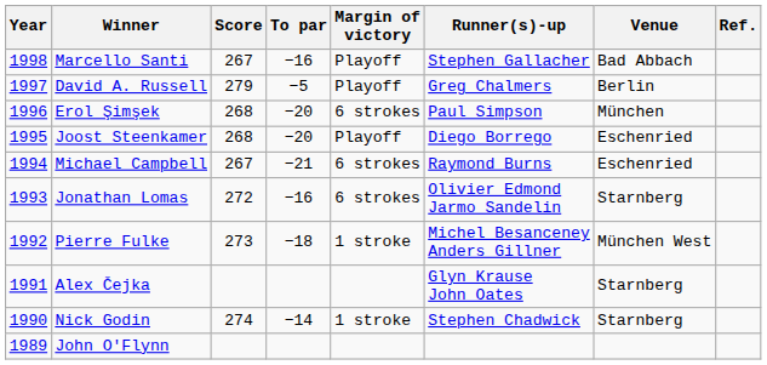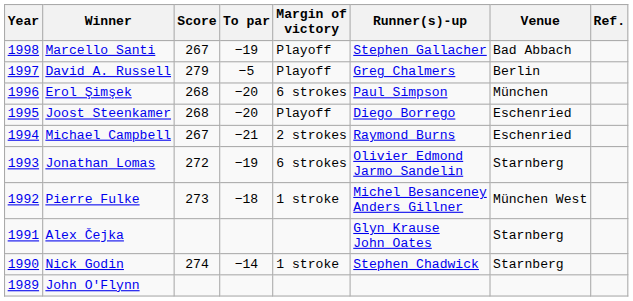 <table class=wikitable style="font-size:95%">
 <tr>
 <th>Year</th>
 <th>Winner</th>
 <th>Score</th>
 <th>To par</th>
 <th>Margin of<br>victory</th>
 <th>Runner(s)-up</th>
 <th>Venue</th>
 <th>Ref.</th>
 </tr>
 <tr>
 <td><a href='#'>1998</a></td>
 <td> <a href='#'>Marcello Santi</a></td>
 <td align=center>267</td>
-<td align=center>−16</td>
+<td align=center>−19</td>
 <td>Playoff</td>
 <td> <a href='#'>Stephen Gallacher</a></td>
 <td>Bad Abbach</td>
 <td></td>
 </tr>
 <tr>
 <td><a href='#'>1997</a></td>
 <td> <a href='#'>David A. Russell</a></td>
 <td align=center>279</td>
 <td align=center>−5</td>
 <td>Playoff</td>
 <td> <a href='#'>Greg Chalmers</a></td>
 <td>Berlin</td>
 <td></td>
 </tr>
 <tr>
 <td><a href='#'>1996</a></td>
 <td> <a href='#'>Erol Şimşek</a></td>
 <td align=center>268</td>
 <td align=center>−20</td>
 <td>6 strokes</td>
 <td> <a href='#'>Paul Simpson</a></td>
 <td>München</td>
 <td></td>
 </tr>
 <tr>
 <td><a href='#'>1995</a></td>
 <td> <a href='#'>Joost Steenkamer</a></td>
 <td align=center>268</td>
 <td align=center>−20</td>
 <td>Playoff</td>
 <td> <a href='#'>Diego Borrego</a></td>
 <td>Eschenried</td>
 <td></td>
 </tr>
 <tr>
 <td><a href='#'>1994</a></td>
 <td> <a href='#'>Michael Campbell</a></td>
 <td align=center>267</td>
 <td align=center>−21</td>
-<td>6 strokes</td>
+<td>2 strokes</td>
 <td> <a href='#'>Raymond Burns</a></td>
 <td>Eschenried</td>
 <td></td>
 </tr>
 <tr>
 <td><a href='#'>1993</a></td>
 <td> <a href='#'>Jonathan Lomas</a></td>
 <td align=center>272</td>
-<td align=center>−16</td>
+<td align=center>−19</td>
 <td>6 strokes</td>
 <td> <a href='#'>Olivier Edmond</a><br> <a href='#'>Jarmo Sandelin</a></td>
 <td>Starnberg</td>
 <td></td>
 </tr>
 <tr>
 <td><a href='#'>1992</a></td>
 <td> <a href='#'>Pierre Fulke</a></td>
 <td align=center>273</td>
 <td align=center>−18</td>
 <td>1 stroke</td>
 <td> <a href='#'>Michel Besanceney</a><br> <a href='#'>Anders Gillner</a></td>
 <td>München West</td>
 <td></td>
 </tr>
 <tr>
 <td><a href='#'>1991</a></td>
 <td> <a href='#'>Alex Čejka</a></td>
 <td align=center></td>
 <td align=center></td>
 <td></td>
 <td> <a href='#'>Glyn Krause</a><br> <a href='#'>John Oates</a></td>
 <td>Starnberg</td>
 <td></td>
 </tr>
 <tr>
 <td><a href='#'>1990</a></td>
 <td> <a href='#'>Nick Godin</a></td>
 <td align=center>274</td>
 <td align=center>−14</td>
 <td>1 stroke</td>
 <td> <a href='#'>Stephen Chadwick</a></td>
 <td>Starnberg</td>
 <td></td>
 </tr>
 <tr>
 <td><a href='#'>1989</a></td>
 <td> <a href='#'>John O'Flynn</a></td>
 <td align=center></td>
 <td align=center></td>
 <td></td>
 <td></td>
 <td></td>
 <td></td>
 </tr>
 </table>
